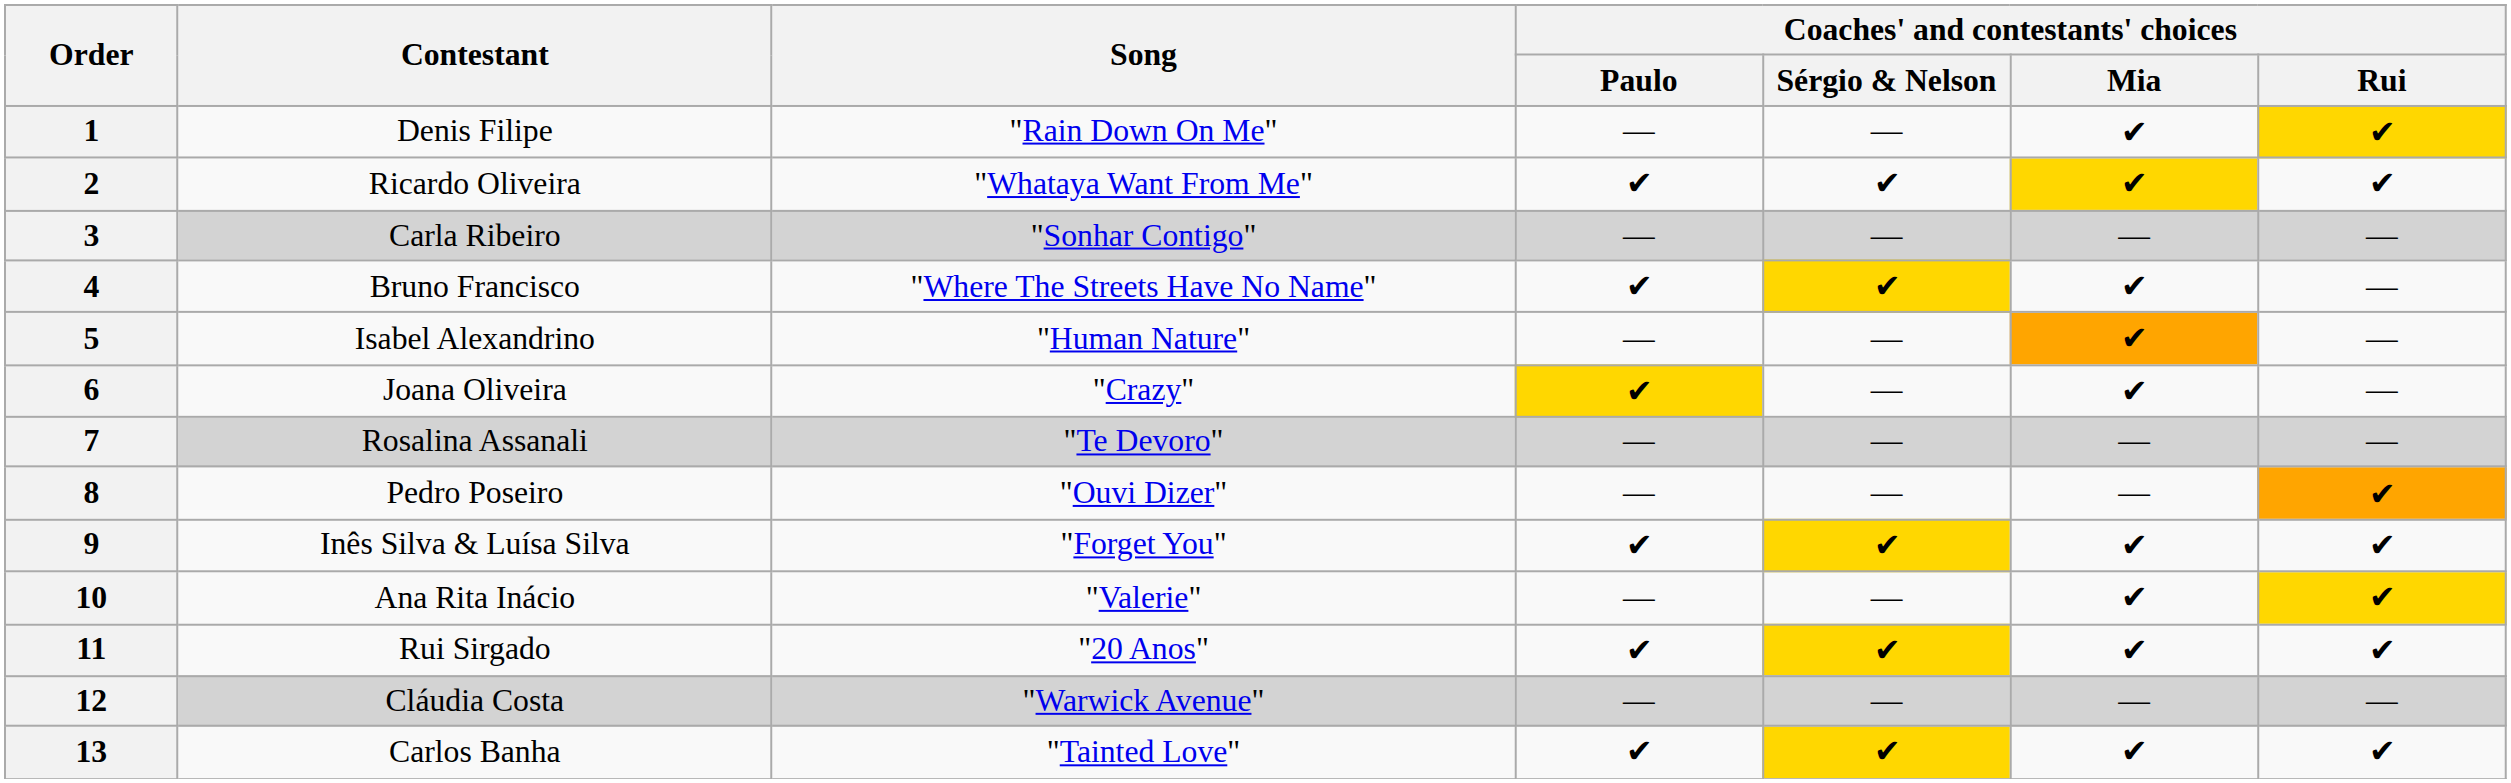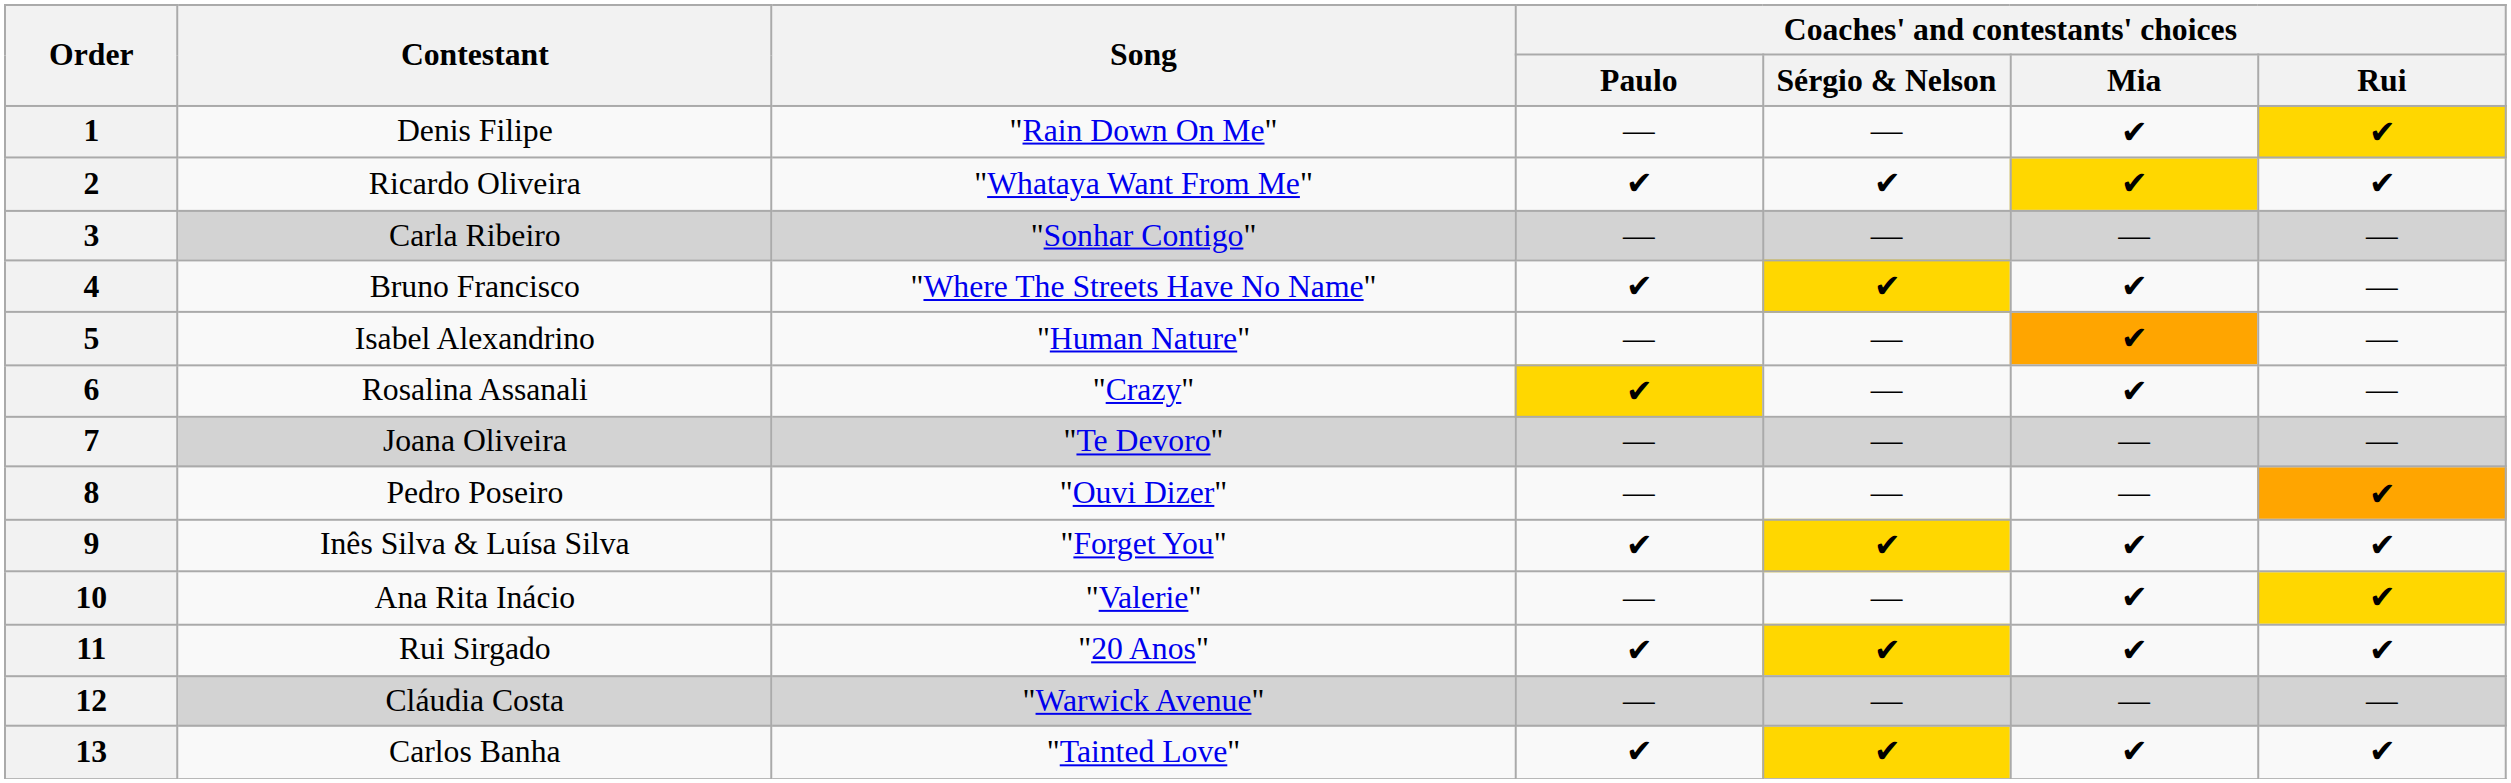 <table class="wikitable" style="text-align:center; width:100%">
 <tr>
 <th rowspan="2" width="03%">Order</th>
 <th rowspan="2" width="12%">Contestant</th>
 <th rowspan="2" width="15%">Song</th>
 <th colspan="4" width="24%">Coaches' and contestants' choices</th>
 </tr>
 <tr>
 <th width="05%">Paulo</th>
 <th width="05%">Sérgio & Nelson</th>
 <th width="05%">Mia</th>
 <th width="05%">Rui</th>
 </tr>
 <tr>
 <th>1</th>
 <td>Denis Filipe</td>
 <td>"<a href='#'>Rain Down On Me</a>"</td>
 <td>—</td>
 <td>—</td>
 <td>✔</td>
 <td style="background:gold">✔</td>
 </tr>
 <tr>
 <th>2</th>
 <td>Ricardo Oliveira</td>
 <td>"<a href='#'>Whataya Want From Me</a>"</td>
 <td>✔</td>
 <td>✔</td>
 <td style="background:gold">✔</td>
 <td>✔</td>
 </tr>
 <tr style="background:lightgrey">
 <th>3</th>
 <td>Carla Ribeiro</td>
 <td>"<a href='#'>Sonhar Contigo</a>"</td>
 <td>—</td>
 <td>—</td>
 <td>—</td>
 <td>—</td>
 </tr>
 <tr>
 <th>4</th>
 <td>Bruno Francisco</td>
 <td>"<a href='#'>Where The Streets Have No Name</a>"</td>
 <td>✔</td>
 <td style="background:gold">✔</td>
 <td>✔</td>
 <td>—</td>
 </tr>
 <tr>
 <th>5</th>
 <td>Isabel Alexandrino</td>
 <td>"<a href='#'>Human Nature</a>"</td>
 <td>—</td>
 <td>—</td>
 <td style="background:orange">✔</td>
 <td>—</td>
 </tr>
 <tr>
 <th>6</th>
-<td>Joana Oliveira</td>
+<td>Rosalina Assanali</td>
 <td>"<a href='#'>Crazy</a>"</td>
 <td style="background:gold">✔</td>
 <td>—</td>
 <td>✔</td>
 <td>—</td>
 </tr>
 <tr style="background:lightgrey">
 <th>7</th>
-<td>Rosalina Assanali</td>
+<td>Joana Oliveira</td>
 <td>"<a href='#'>Te Devoro</a>"</td>
 <td>—</td>
 <td>—</td>
 <td>—</td>
 <td>—</td>
 </tr>
 <tr>
 <th>8</th>
 <td>Pedro Poseiro</td>
 <td>"<a href='#'>Ouvi Dizer</a>"</td>
 <td>—</td>
 <td>—</td>
 <td>—</td>
 <td style="background:orange">✔</td>
 </tr>
 <tr>
 <th>9</th>
 <td>Inês Silva & Luísa Silva</td>
 <td>"<a href='#'>Forget You</a>"</td>
 <td>✔</td>
 <td style="background:gold">✔</td>
 <td>✔</td>
 <td>✔</td>
 </tr>
 <tr>
 <th>10</th>
 <td>Ana Rita Inácio</td>
 <td>"<a href='#'>Valerie</a>"</td>
 <td>—</td>
 <td>—</td>
 <td>✔</td>
 <td style="background:gold">✔</td>
 </tr>
 <tr>
 <th>11</th>
 <td>Rui Sirgado</td>
 <td>"<a href='#'>20 Anos</a>"</td>
 <td>✔</td>
 <td style="background:gold">✔</td>
 <td>✔</td>
 <td>✔</td>
 </tr>
 <tr style="background:lightgrey">
 <th>12</th>
 <td>Cláudia Costa</td>
 <td>"<a href='#'>Warwick Avenue</a>"</td>
 <td>—</td>
 <td>—</td>
 <td>—</td>
 <td>—</td>
 </tr>
 <tr>
 <th>13</th>
 <td>Carlos Banha</td>
 <td>"<a href='#'>Tainted Love</a>"</td>
 <td>✔</td>
 <td style="background:gold">✔</td>
 <td>✔</td>
 <td>✔</td>
 </tr>
 </table>
